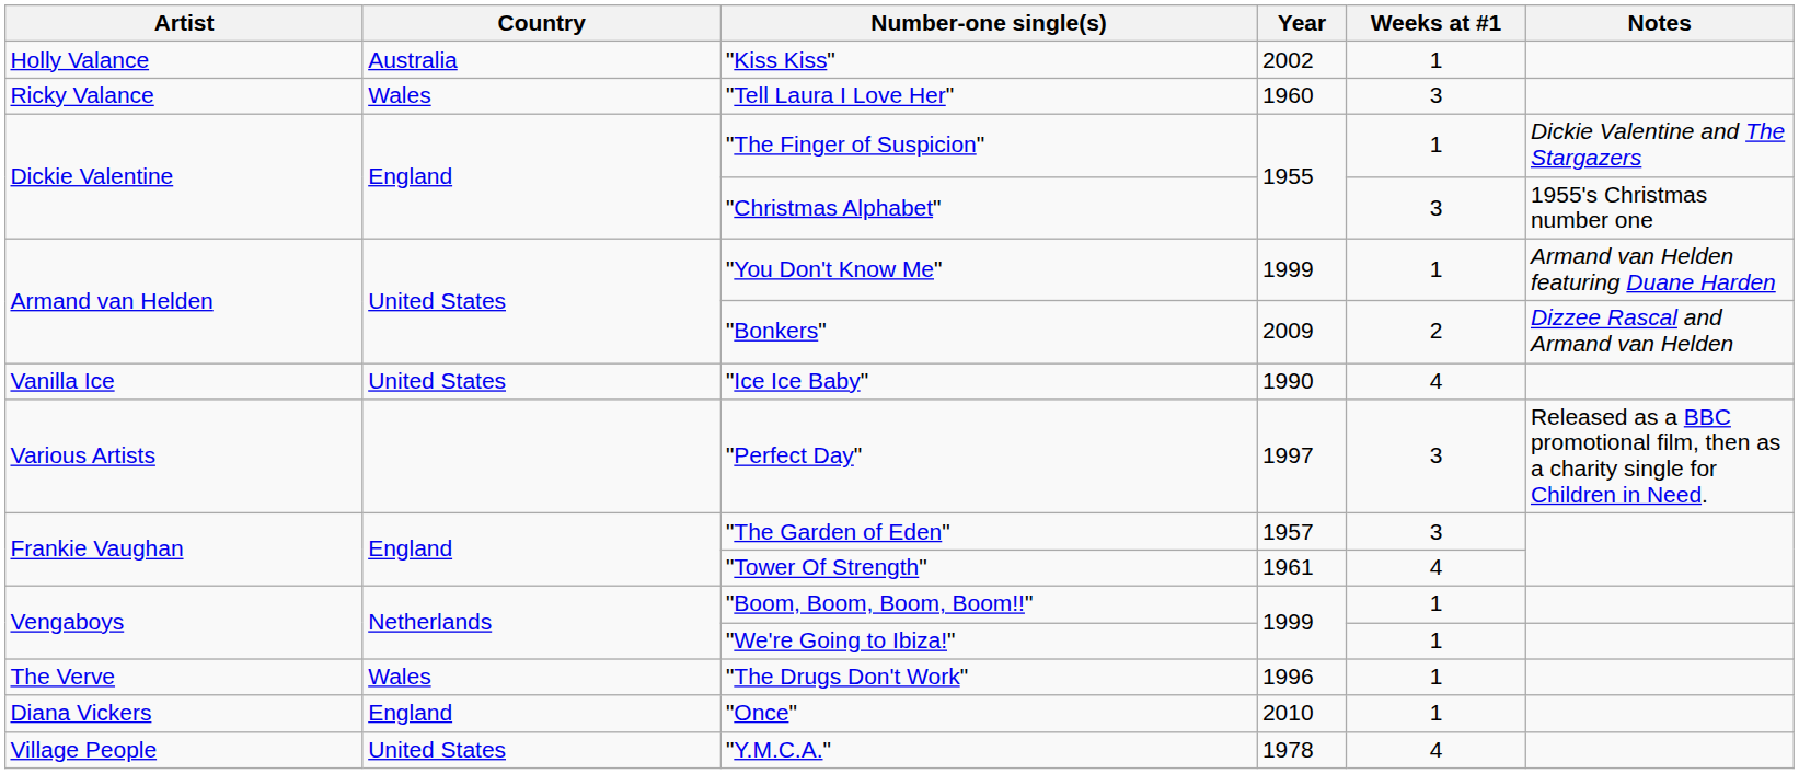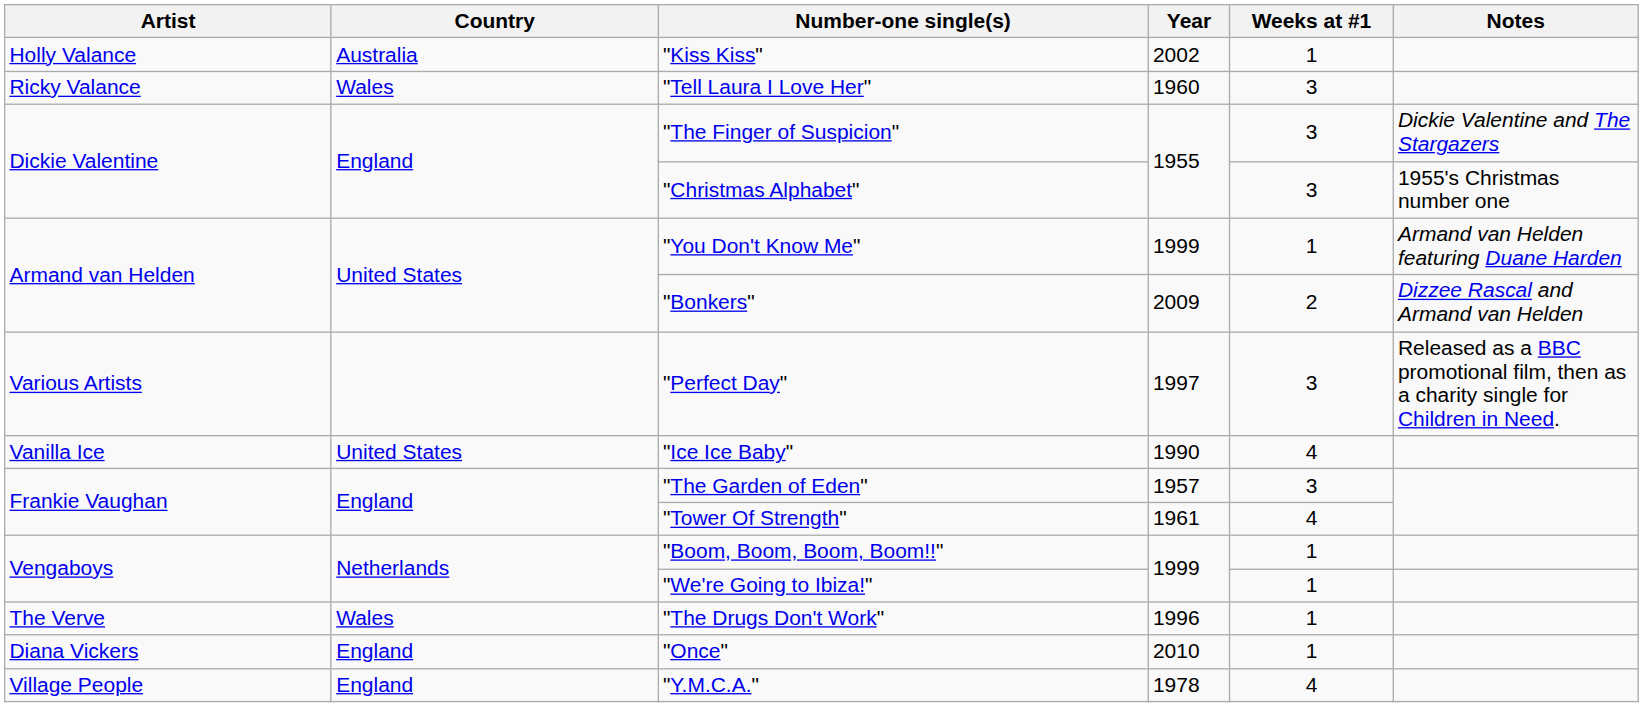 <table class="wikitable">
 <tr>
 <th width="20%">Artist</th>
 <th width="20%">Country</th>
 <th width="30%">Number-one single(s)</th>
 <th width="5%">Year</th>
 <th width="10%">Weeks at #1</th>
 <th width:"45%">Notes</th>
 </tr>
 <tr>
 <td><a href='#'>Holly Valance</a></td>
 <td><a href='#'>Australia</a></td>
 <td>"<a href='#'>Kiss Kiss</a>"</td>
 <td>2002</td>
 <td align=center>1</td>
 <td></td>
 </tr>
 <tr>
 <td><a href='#'>Ricky Valance</a></td>
 <td><a href='#'>Wales</a></td>
 <td>"<a href='#'>Tell Laura I Love Her</a>"</td>
 <td>1960</td>
 <td align=center>3</td>
 <td></td>
 </tr>
 <tr>
 <td rowspan="2"><a href='#'>Dickie Valentine</a></td>
 <td rowspan="2"><a href='#'>England</a></td>
 <td>"<a href='#'>The Finger of Suspicion</a>"</td>
 <td rowspan="2">1955</td>
-<td align=center>1</td>
+<td align=center>3</td>
 <td><em>Dickie Valentine and <a href='#'>The Stargazers</a></em></td>
 </tr>
 <tr>
 <td>"<a href='#'>Christmas Alphabet</a>"</td>
 <td align=center>3</td>
 <td>1955's Christmas number one</td>
 </tr>
 <tr>
 <td rowspan="2"><a href='#'>Armand van Helden</a></td>
 <td rowspan="2"><a href='#'>United States</a></td>
 <td>"<a href='#'>You Don't Know Me</a>"</td>
 <td>1999</td>
 <td align=center>1</td>
 <td><em>Armand van Helden featuring <a href='#'>Duane Harden</a></em></td>
 </tr>
 <tr>
 <td>"<a href='#'>Bonkers</a>"</td>
 <td>2009</td>
 <td align=center>2</td>
 <td><em><a href='#'>Dizzee Rascal</a> and Armand van Helden</em></td>
 </tr>
 <tr>
+<td><a href='#'>Various Artists</a></td>
+<td></td>
+<td>"<a href='#'>Perfect Day</a>"</td>
+<td>1997</td>
+<td align=center>3</td>
+<td>Released as a <a href='#'>BBC</a> promotional film, then as a charity single for <a href='#'>Children in Need</a>.</td>
+</tr>
+<tr>
 <td><a href='#'>Vanilla Ice</a></td>
 <td><a href='#'>United States</a></td>
 <td>"<a href='#'>Ice Ice Baby</a>"</td>
 <td>1990</td>
 <td align=center>4</td>
 <td></td>
-</tr>
-<tr>
-<td><a href='#'>Various Artists</a></td>
-<td></td>
-<td>"<a href='#'>Perfect Day</a>"</td>
-<td>1997</td>
-<td align=center>3</td>
-<td>Released as a <a href='#'>BBC</a> promotional film, then as a charity single for <a href='#'>Children in Need</a>.</td>
 </tr>
 <tr>
 <td rowspan="2"><a href='#'>Frankie Vaughan</a></td>
 <td rowspan="2"><a href='#'>England</a></td>
 <td>"<a href='#'>The Garden of Eden</a>"</td>
 <td>1957</td>
 <td align=center>3</td>
 <td rowspan="2"></td>
 </tr>
 <tr>
 <td>"<a href='#'>Tower Of Strength</a>"</td>
 <td>1961</td>
 <td align=center>4</td>
 </tr>
 <tr>
 <td rowspan="2"><a href='#'>Vengaboys</a></td>
 <td rowspan="2"><a href='#'>Netherlands</a></td>
 <td>"<a href='#'>Boom, Boom, Boom, Boom!!</a>"</td>
 <td rowspan="2">1999</td>
 <td align=center>1</td>
 <td rowspan"2"></td>
 </tr>
 <tr>
 <td>"<a href='#'>We're Going to Ibiza!</a>"</td>
 <td align=center>1</td>
 <td></td>
 </tr>
 <tr>
 <td><a href='#'>The Verve</a></td>
 <td><a href='#'>Wales</a></td>
 <td>"<a href='#'>The Drugs Don't Work</a>"</td>
 <td>1996</td>
 <td align=center>1</td>
 <td></td>
 </tr>
 <tr>
 <td><a href='#'>Diana Vickers</a></td>
 <td><a href='#'>England</a></td>
 <td>"<a href='#'>Once</a>"</td>
 <td>2010</td>
 <td align=center>1</td>
 <td></td>
 </tr>
 <tr>
 <td><a href='#'>Village People</a></td>
-<td><a href='#'>United States</a></td>
+<td><a href='#'>England</a></td>
 <td>"<a href='#'>Y.M.C.A.</a>"</td>
 <td>1978</td>
 <td align=center>4</td>
 <td></td>
 </tr>
 </table>
